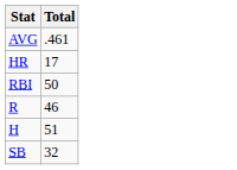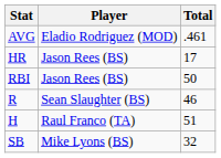 <table class="wikitable">
 <tr align="left"  bgcolor="#dddddd">
 <th>Stat</th>
+<th>Player</th>
 <th>Total</th>
 </tr>
 <tr>
 <td><a href='#'>AVG</a></td>
+<td><a href='#'>Eladio Rodriguez</a> (<a href='#'>MOD</a>)</td>
 <td>.461</td>
 </tr>
 <tr>
 <td><a href='#'>HR</a></td>
+<td><a href='#'>Jason Rees</a> (<a href='#'>BS</a>)</td>
 <td>17</td>
 </tr>
 <tr>
 <td><a href='#'>RBI</a></td>
+<td><a href='#'>Jason Rees</a> (<a href='#'>BS</a>)</td>
 <td>50</td>
 </tr>
 <tr>
 <td><a href='#'>R</a></td>
+<td><a href='#'>Sean Slaughter</a> (<a href='#'>BS</a>)</td>
 <td>46</td>
 </tr>
 <tr>
 <td><a href='#'>H</a></td>
+<td><a href='#'>Raul Franco</a> (<a href='#'>TA</a>)</td>
 <td>51</td>
 </tr>
 <tr>
 <td><a href='#'>SB</a></td>
+<td><a href='#'>Mike Lyons</a> (<a href='#'>BS</a>)</td>
 <td>32</td>
 </tr>
 </table>
